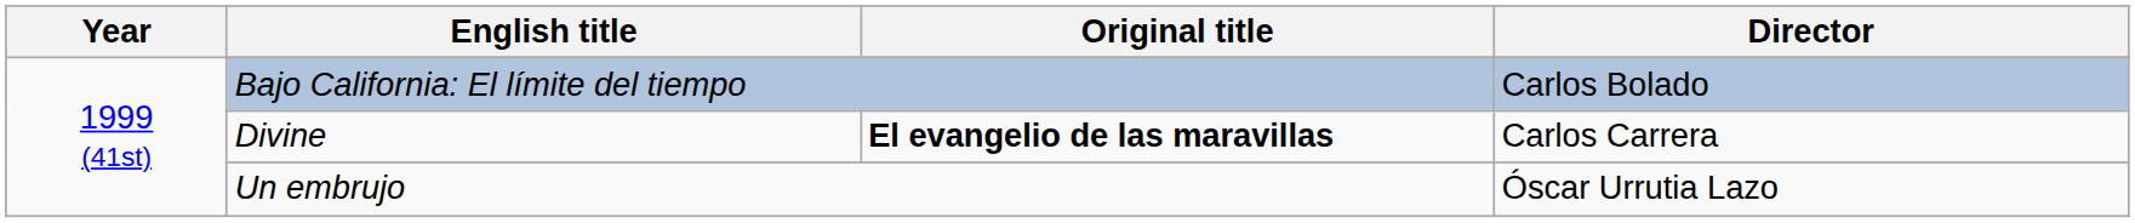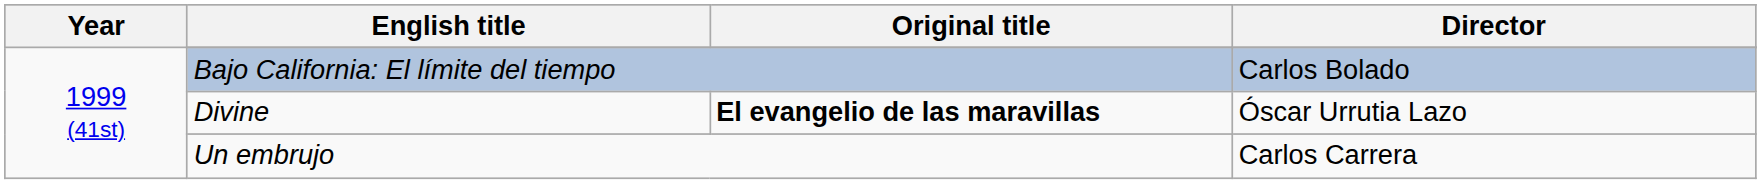 <table class="wikitable">
 <tr>
 <th width="100"><strong>Year</strong></th>
 <th width="300"><strong>English title</strong></th>
 <th width="300"><strong>Original title</strong></th>
 <th width="300"><strong>Director</strong></th>
 </tr>
 <tr>
 <td rowspan="5" style="text-align:center;"><a href='#'>1999</a><br><small><a href='#'>(41st)</a></small></td>
 </tr>
 <tr style="background:#B0C4DE;">
 <td colspan="2"><em>Bajo California: El límite del tiempo</em></td>
 <td>Carlos Bolado</td>
 </tr>
 <tr>
 <td><em>Divine</em></td>
 <td><strong>El evangelio de las maravillas</strong></td>
-<td>Carlos Carrera</td>
+<td>Óscar Urrutia Lazo</td>
 </tr>
 <tr>
 <td colspan="2"><em>Un embrujo</em></td>
-<td>Óscar Urrutia Lazo</td>
+<td>Carlos Carrera</td>
 </tr>
 </table>
